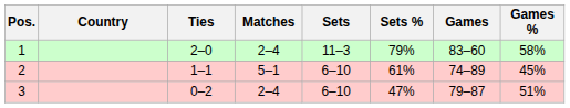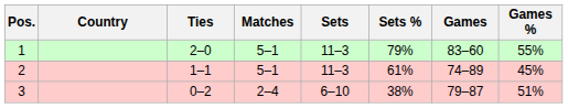 <table class="wikitable nowrap" style=text-align:center>
 <tr>
 <th>Pos.</th>
 <th width=150>Country</th>
 <th width=75>Ties</th>
 <th width=75>Matches</th>
 <th width=75>Sets</th>
 <th width=70>Sets %</th>
 <th width=75>Games</th>
 <th width=70>Games %</th>
 </tr>
 <tr bgcolor=ccffcc>
 <td>1</td>
 <td align=left></td>
 <td>2–0</td>
-<td>2–4</td>
+<td>5–1</td>
 <td>11–3</td>
 <td>79%</td>
 <td>83–60</td>
-<td>58%</td>
+<td>55%</td>
 </tr>
 <tr bgcolor=ffcccc>
 <td>2</td>
 <td align=left></td>
 <td>1–1</td>
 <td>5–1</td>
-<td>6–10</td>
+<td>11–3</td>
 <td>61%</td>
 <td>74–89</td>
 <td>45%</td>
 </tr>
 <tr bgcolor=ffcccc>
 <td>3</td>
 <td align=left></td>
 <td>0–2</td>
 <td>2–4</td>
 <td>6–10</td>
-<td>47%</td>
+<td>38%</td>
 <td>79–87</td>
 <td>51%</td>
 </tr>
 </table>
